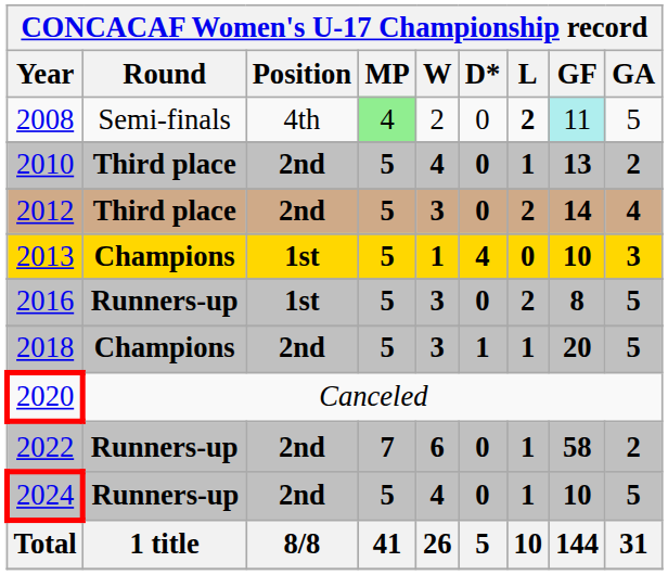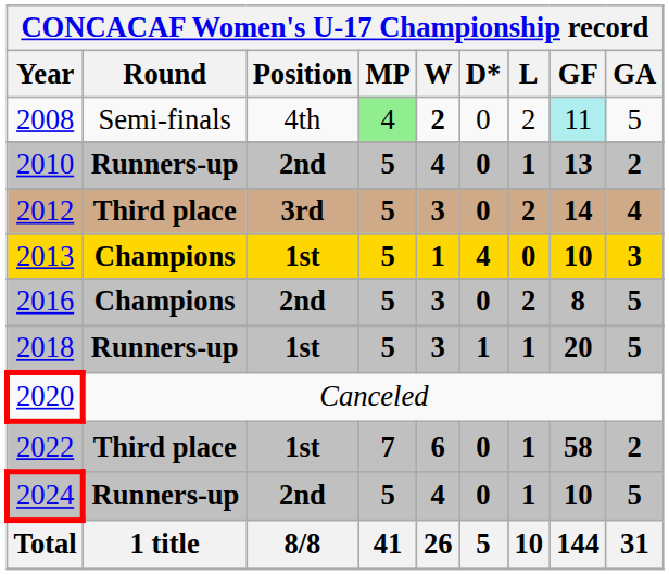 <table class="wikitable" style="text-align: center;">
 <tr>
 <th colspan=10><a href='#'>CONCACAF Women's U-17 Championship</a> record</th>
 </tr>
 <tr>
 <th>Year</th>
 <th>Round</th>
 <th>Position</th>
 <th>MP</th>
 <th>W</th>
 <th>D*</th>
 <th>L</th>
 <th>GF</th>
 <th>GA</th>
 </tr>
 <tr>
 <td> <a href='#'>2008</a></td>
 <td>Semi-finals</td>
 <td>4th</td>
 <td style="background: lightgreen;">4</td>
+<td><strong>2</strong></td>
+<td>0</td>
 <td>2</td>
-<td>0</td>
-<td><strong>2</strong></td>
 <td style="background: paleturquoise;">11</td>
 <td>5</td>
 </tr>
 <tr>
 </tr>
 <tr bgcolor=silver>
 <td> <a href='#'>2010</a></td>
-<td><strong>Third place</strong></td>
+<td><strong>Runners-up</strong></td>
 <td><strong>2nd</strong></td>
 <td><strong>5</strong></td>
 <td><strong>4</strong></td>
 <td><strong>0</strong></td>
 <td><strong>1</strong></td>
 <td><strong>13</strong></td>
 <td><strong>2</strong></td>
 </tr>
 <tr>
 </tr>
 <tr style="background:#cfaa88;">
 <td> <a href='#'>2012</a></td>
 <td><strong>Third place</strong></td>
-<td><strong>2nd</strong></td>
+<td><strong>3rd</strong></td>
 <td><strong>5</strong></td>
 <td><strong>3</strong></td>
 <td><strong>0</strong></td>
 <td><strong>2</strong></td>
 <td><strong>14</strong></td>
 <td><strong>4</strong></td>
 </tr>
 <tr>
 </tr>
 <tr bgcolor=gold>
 <td> <a href='#'>2013</a></td>
 <td><strong>Champions</strong></td>
 <td><strong>1st</strong></td>
 <td><strong>5</strong></td>
 <td><strong>1</strong></td>
 <td><strong>4</strong></td>
 <td><strong>0</strong></td>
 <td><strong>10</strong></td>
 <td><strong>3</strong></td>
 </tr>
 <tr>
 </tr>
 <tr bgcolor=silver>
 <td> <a href='#'>2016</a></td>
-<td><strong>Runners-up</strong></td>
-<td><strong>1st</strong></td>
+<td><strong>Champions</strong></td>
+<td><strong>2nd</strong></td>
 <td><strong>5</strong></td>
 <td><strong>3</strong></td>
 <td><strong>0</strong></td>
 <td><strong>2</strong></td>
 <td><strong>8</strong></td>
 <td><strong>5</strong></td>
 </tr>
 <tr>
 </tr>
 <tr bgcolor=silver>
 <td>  <a href='#'>2018</a></td>
-<td><strong>Champions</strong></td>
-<td><strong>2nd</strong></td>
+<td><strong>Runners-up</strong></td>
+<td><strong>1st</strong></td>
 <td><strong>5</strong></td>
 <td><strong>3</strong></td>
 <td><strong>1</strong></td>
 <td><strong>1</strong></td>
 <td><strong>20</strong></td>
 <td><strong>5</strong></td>
 </tr>
 <tr>
 <td style="border: 3px solid red"> <a href='#'>2020</a></td>
 <td colspan=8><em>Canceled</em></td>
 </tr>
 <tr bgcolor=silver>
 <td> <a href='#'>2022</a></td>
-<td><strong>Runners-up</strong></td>
-<td><strong>2nd</strong></td>
+<td><strong>Third place</strong></td>
+<td><strong>1st</strong></td>
 <td><strong>7</strong></td>
 <td><strong>6</strong></td>
 <td><strong>0</strong></td>
 <td><strong>1</strong></td>
 <td><strong>58</strong></td>
 <td><strong>2</strong></td>
 </tr>
 <tr bgcolor=silver>
 <td style="border: 3px solid red"> <a href='#'>2024</a></td>
 <td><strong>Runners-up</strong></td>
 <td><strong>2nd</strong></td>
 <td><strong>5</strong></td>
 <td><strong>4</strong></td>
 <td><strong>0</strong></td>
 <td><strong>1</strong></td>
 <td><strong>10</strong></td>
 <td><strong>5</strong></td>
 </tr>
 <tr>
 <th>Total</th>
 <th>1 title</th>
 <th>8/8</th>
 <th>41</th>
 <th>26</th>
 <th>5</th>
 <th>10</th>
 <th>144</th>
 <th>31</th>
 </tr>
 <tr>
 </tr>
 </table>
